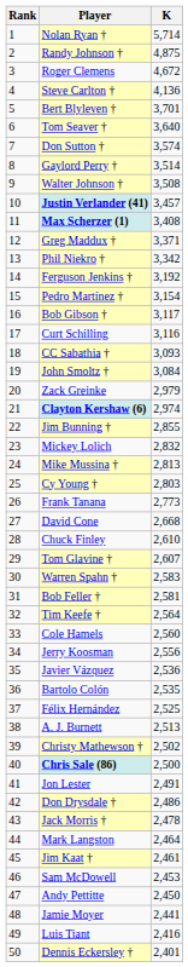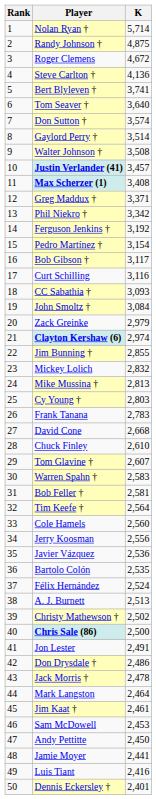 <table class="wikitable" style="float:left; margin:1em;">
 <tr style="white-space: nowrap;">
 <th>Rank</th>
 <th>Player</th>
 <th>K</th>
 </tr>
 <tr>
 <td>1</td>
 <td style="background:#ffffbb;"><a href='#'>Nolan Ryan</a> †</td>
 <td>5,714</td>
 </tr>
 <tr>
 <td>2</td>
 <td style="background:#ffffbb;"><a href='#'>Randy Johnson</a> †</td>
 <td>4,875</td>
 </tr>
 <tr>
 <td>3</td>
 <td><a href='#'>Roger Clemens</a></td>
 <td>4,672</td>
 </tr>
 <tr>
 <td>4</td>
 <td style="background:#ffffbb;"><a href='#'>Steve Carlton</a> †</td>
 <td>4,136</td>
 </tr>
 <tr>
 <td>5</td>
 <td style="background:#ffffbb;"><a href='#'>Bert Blyleven</a> †</td>
-<td>3,701</td>
+<td>3,741</td>
 </tr>
 <tr>
 <td>6</td>
 <td style="background:#ffffbb;"><a href='#'>Tom Seaver</a> †</td>
 <td>3,640</td>
 </tr>
 <tr>
 <td>7</td>
 <td style="background:#ffffbb;"><a href='#'>Don Sutton</a> †</td>
 <td>3,574</td>
 </tr>
 <tr>
 <td>8</td>
 <td style="background:#ffffbb;"><a href='#'>Gaylord Perry</a> †</td>
 <td>3,514</td>
 </tr>
 <tr>
 <td>9</td>
 <td style="background:#ffffbb;"><a href='#'>Walter Johnson</a> †</td>
 <td>3,508</td>
 </tr>
 <tr>
 <td>10</td>
 <td style="background:#cfecec;"><strong><a href='#'>Justin Verlander</a> (41)</strong></td>
 <td>3,457</td>
 </tr>
 <tr>
 <td>11</td>
 <td style="background:#cfecec;"><strong><a href='#'>Max Scherzer</a> (1)</strong></td>
 <td>3,408</td>
 </tr>
 <tr>
 <td>12</td>
 <td style="background:#ffffbb;"><a href='#'>Greg Maddux</a> †</td>
 <td>3,371</td>
 </tr>
 <tr>
 <td>13</td>
 <td style="background:#ffffbb;"><a href='#'>Phil Niekro</a> †</td>
 <td>3,342</td>
 </tr>
 <tr>
 <td>14</td>
 <td style="background:#ffffbb;"><a href='#'>Ferguson Jenkins</a> †</td>
 <td>3,192</td>
 </tr>
 <tr>
 <td>15</td>
 <td style="background:#ffffbb;"><a href='#'>Pedro Martínez</a> †</td>
 <td>3,154</td>
 </tr>
 <tr>
 <td>16</td>
 <td style="background:#ffffbb;"><a href='#'>Bob Gibson</a> †</td>
 <td>3,117</td>
 </tr>
 <tr>
 <td>17</td>
 <td><a href='#'>Curt Schilling</a></td>
 <td>3,116</td>
 </tr>
 <tr>
 <td>18</td>
 <td style="background:#ffffbb;"><a href='#'>CC Sabathia</a> †</td>
 <td>3,093</td>
 </tr>
 <tr>
 <td>19</td>
 <td style="background:#ffffbb;"><a href='#'>John Smoltz</a> †</td>
 <td>3,084</td>
 </tr>
 <tr>
 <td>20</td>
 <td><a href='#'>Zack Greinke</a></td>
 <td>2,979</td>
 </tr>
 <tr>
 <td>21</td>
 <td style="background:#cfecec;"><strong><a href='#'>Clayton Kershaw</a> (6)</strong></td>
 <td>2,974</td>
 </tr>
 <tr>
 <td>22</td>
 <td style="background:#ffffbb;"><a href='#'>Jim Bunning</a> †</td>
 <td>2,855</td>
 </tr>
 <tr>
 <td>23</td>
 <td><a href='#'>Mickey Lolich</a></td>
 <td>2,832</td>
 </tr>
 <tr>
 <td>24</td>
 <td style="background:#ffffbb;"><a href='#'>Mike Mussina</a> †</td>
 <td>2,813</td>
 </tr>
 <tr>
 <td>25</td>
 <td style="background:#ffffbb;"><a href='#'>Cy Young</a> †</td>
 <td>2,803</td>
 </tr>
 <tr>
 <td>26</td>
 <td><a href='#'>Frank Tanana</a></td>
-<td>2,773</td>
+<td>2,783</td>
 </tr>
 <tr>
 <td>27</td>
 <td><a href='#'>David Cone</a></td>
 <td>2,668</td>
 </tr>
 <tr>
 <td>28</td>
 <td><a href='#'>Chuck Finley</a></td>
 <td>2,610</td>
 </tr>
 <tr>
 <td>29</td>
 <td style="background:#ffffbb;"><a href='#'>Tom Glavine</a> †</td>
 <td>2,607</td>
 </tr>
 <tr>
 <td>30</td>
 <td style="background:#ffffbb;"><a href='#'>Warren Spahn</a> †</td>
 <td>2,583</td>
 </tr>
 <tr>
 <td>31</td>
 <td style="background:#ffffbb;"><a href='#'>Bob Feller</a> †</td>
 <td>2,581</td>
 </tr>
 <tr>
 <td>32</td>
 <td style="background:#ffffbb;"><a href='#'>Tim Keefe</a> †</td>
 <td>2,564</td>
 </tr>
 <tr>
 <td>33</td>
 <td><a href='#'>Cole Hamels</a></td>
 <td>2,560</td>
 </tr>
 <tr>
 <td>34</td>
 <td><a href='#'>Jerry Koosman</a></td>
 <td>2,556</td>
 </tr>
 <tr>
 <td>35</td>
 <td><a href='#'>Javier Vázquez</a></td>
 <td>2,536</td>
 </tr>
 <tr>
 <td>36</td>
 <td><a href='#'>Bartolo Colón</a></td>
 <td>2,535</td>
 </tr>
 <tr>
 <td>37</td>
 <td><a href='#'>Félix Hernández</a></td>
-<td>2,525</td>
+<td>2,524</td>
 </tr>
 <tr>
 <td>38</td>
 <td><a href='#'>A. J. Burnett</a></td>
 <td>2,513</td>
 </tr>
 <tr>
 <td>39</td>
 <td style="background:#ffffbb;"><a href='#'>Christy Mathewson</a> †</td>
 <td>2,502</td>
 </tr>
 <tr>
 <td>40</td>
 <td style="background:#cfecec;"><strong><a href='#'>Chris Sale</a> (86)</strong></td>
 <td>2,500</td>
 </tr>
 <tr>
 <td>41</td>
 <td><a href='#'>Jon Lester</a></td>
 <td>2,491</td>
 </tr>
 <tr>
 <td>42</td>
 <td style="background:#ffffbb;"><a href='#'>Don Drysdale</a> †</td>
 <td>2,486</td>
 </tr>
 <tr>
 <td>43</td>
 <td style="background:#ffffbb;"><a href='#'>Jack Morris</a> †</td>
 <td>2,478</td>
 </tr>
 <tr>
 <td>44</td>
 <td><a href='#'>Mark Langston</a></td>
 <td>2,464</td>
 </tr>
 <tr>
 <td>45</td>
 <td style="background:#ffffbb;"><a href='#'>Jim Kaat</a> †</td>
 <td>2,461</td>
 </tr>
 <tr>
 <td>46</td>
 <td><a href='#'>Sam McDowell</a></td>
 <td>2,453</td>
 </tr>
 <tr>
 <td>47</td>
 <td><a href='#'>Andy Pettitte</a></td>
 <td>2,450</td>
 </tr>
 <tr>
 <td>48</td>
 <td><a href='#'>Jamie Moyer</a></td>
 <td>2,441</td>
 </tr>
 <tr>
 <td>49</td>
 <td><a href='#'>Luis Tiant</a></td>
 <td>2,416</td>
 </tr>
 <tr>
 <td>50</td>
 <td style="background:#ffffbb;"><a href='#'>Dennis Eckersley</a> †</td>
 <td>2,401</td>
 </tr>
 </table>
